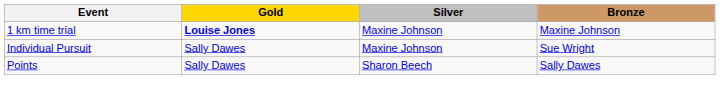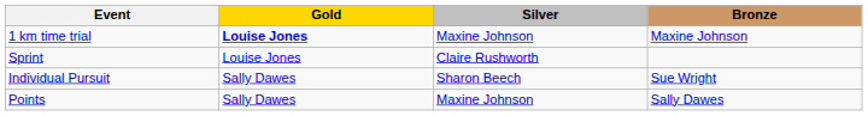 <table class="wikitable" style="font-size: 100%">
 <tr>
 <th width=250>Event</th>
 <th width=250 style="background-color: gold;">Gold</th>
 <th width=250 style="background-color: silver;">Silver</th>
 <th width=250 style="background-color: #cc9966;">Bronze</th>
 </tr>
 <tr>
 <td><a href='#'>1 km time trial</a></td>
 <td><strong><a href='#'>Louise Jones</a></strong></td>
 <td><a href='#'>Maxine Johnson</a></td>
 <td><a href='#'>Maxine Johnson</a></td>
 </tr>
 <tr>
+<td><a href='#'>Sprint</a></td>
+<td><a href='#'>Louise Jones</a></td>
+<td><a href='#'>Claire Rushworth</a></td>
+<td></td>
+</tr>
+<tr>
 <td><a href='#'>Individual Pursuit</a></td>
 <td><a href='#'>Sally Dawes</a></td>
-<td><a href='#'>Maxine Johnson</a></td>
+<td><a href='#'>Sharon Beech</a></td>
 <td><a href='#'>Sue Wright</a></td>
 </tr>
 <tr>
 <td><a href='#'>Points</a></td>
 <td><a href='#'>Sally Dawes</a></td>
-<td><a href='#'>Sharon Beech</a></td>
+<td><a href='#'>Maxine Johnson</a></td>
 <td><a href='#'>Sally Dawes</a></td>
 </tr>
 </table>
